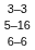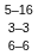 <table style="text-align:center">
 <tr>
 <th width=200></th>
 <th width=100></th>
 <th width=200></th>
-</tr>
-<tr>
-<td align=right><strong></strong></td>
-<td>3–3</td>
-<td align=left><strong></strong></td>
 </tr>
 <tr>
 <td align=right></td>
 <td>5–16</td>
 <td align=left><strong></strong></td>
 </tr>
 <tr>
 <td align=right><strong></strong></td>
+<td>3–3</td>
+<td align=left><strong></strong></td>
+</tr>
+<tr>
+<td align=right><strong></strong></td>
 <td>6–6</td>
 <td align=left><strong></strong></td>
 </tr>
 </table>
